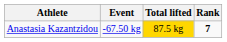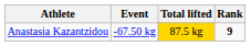 <table class="wikitable" style="font-size:90%">
 <tr>
 <th>Athlete</th>
 <th>Event</th>
 <th>Total lifted</th>
 <th>Rank</th>
 </tr>
 <tr>
 <td><a href='#'>Anastasia Kazantzidou</a></td>
 <td><a href='#'>-67.50 kg</a></td>
 <td align="center" style="background: gold;">87.5 kg</td>
-<td align="center"><strong>7</strong></td>
+<td align="center"><strong>9</strong></td>
 </tr>
 </table>
